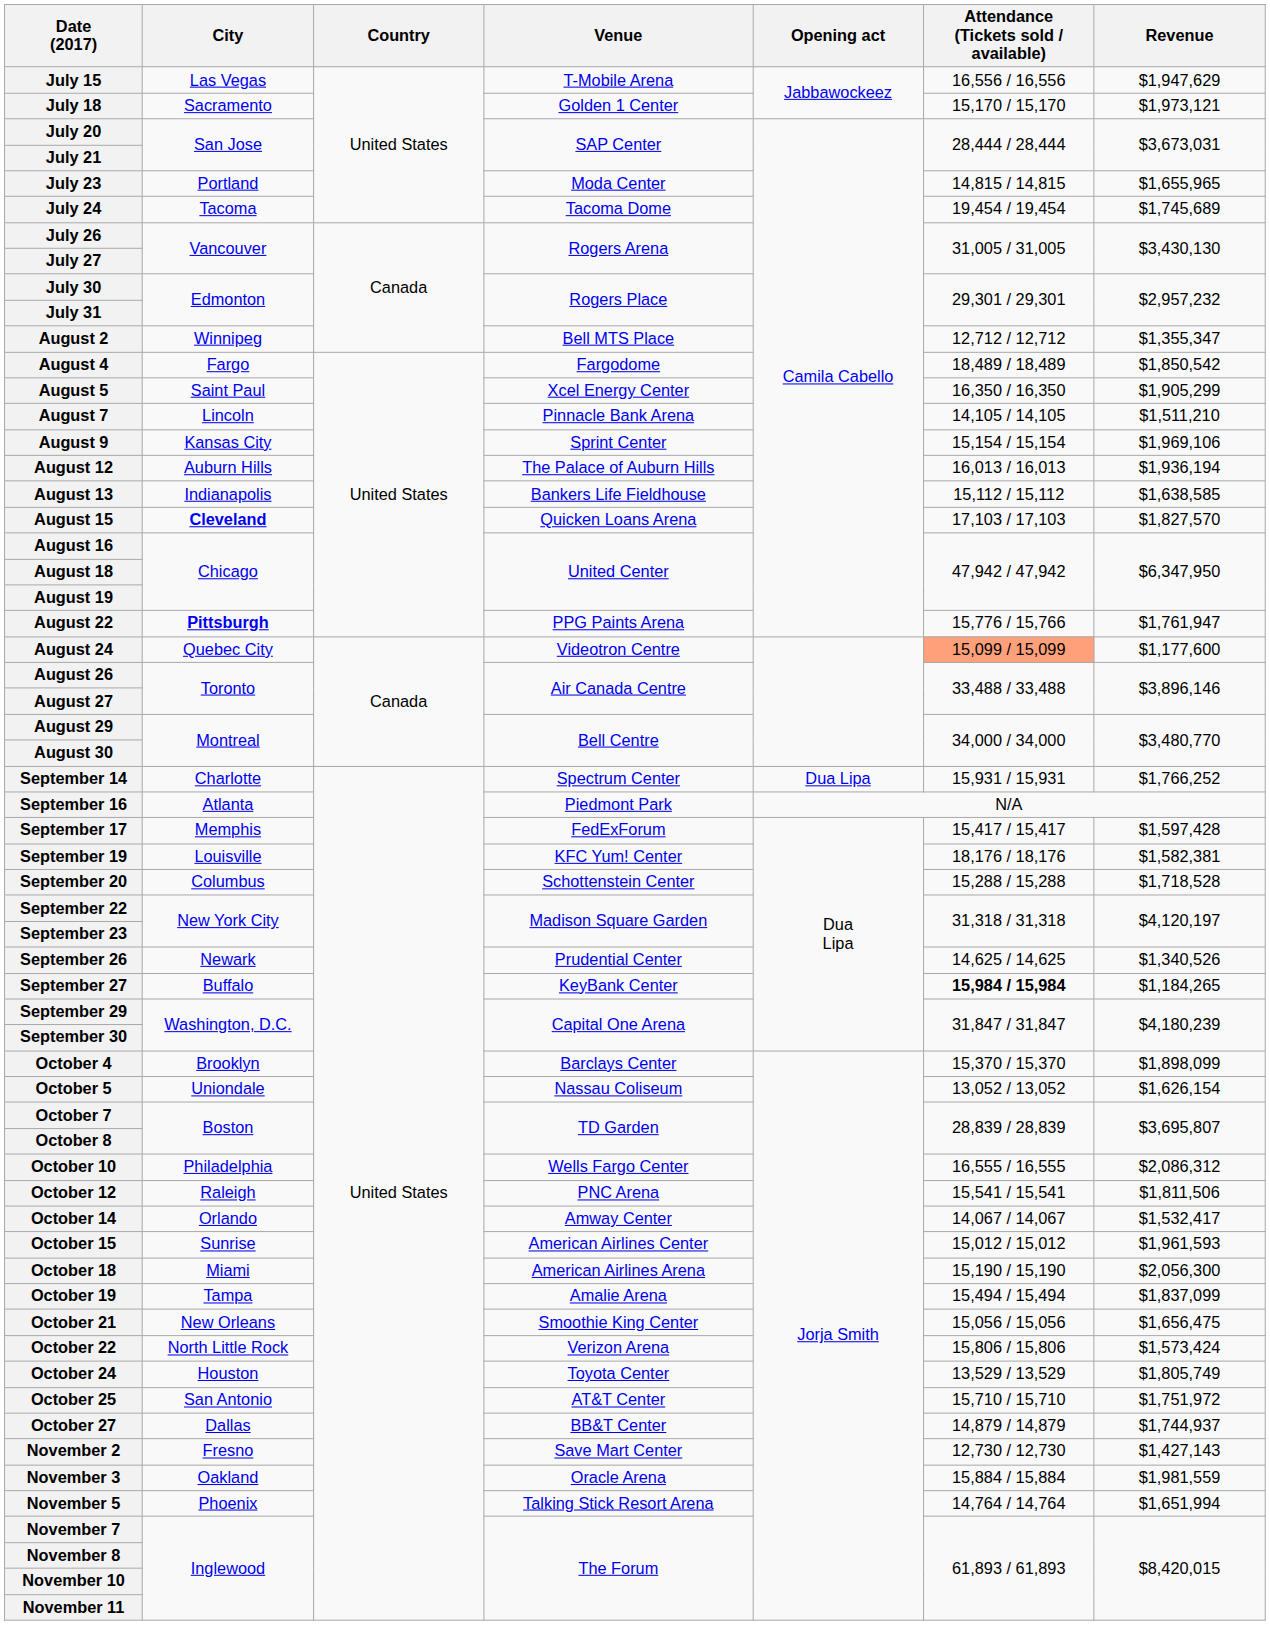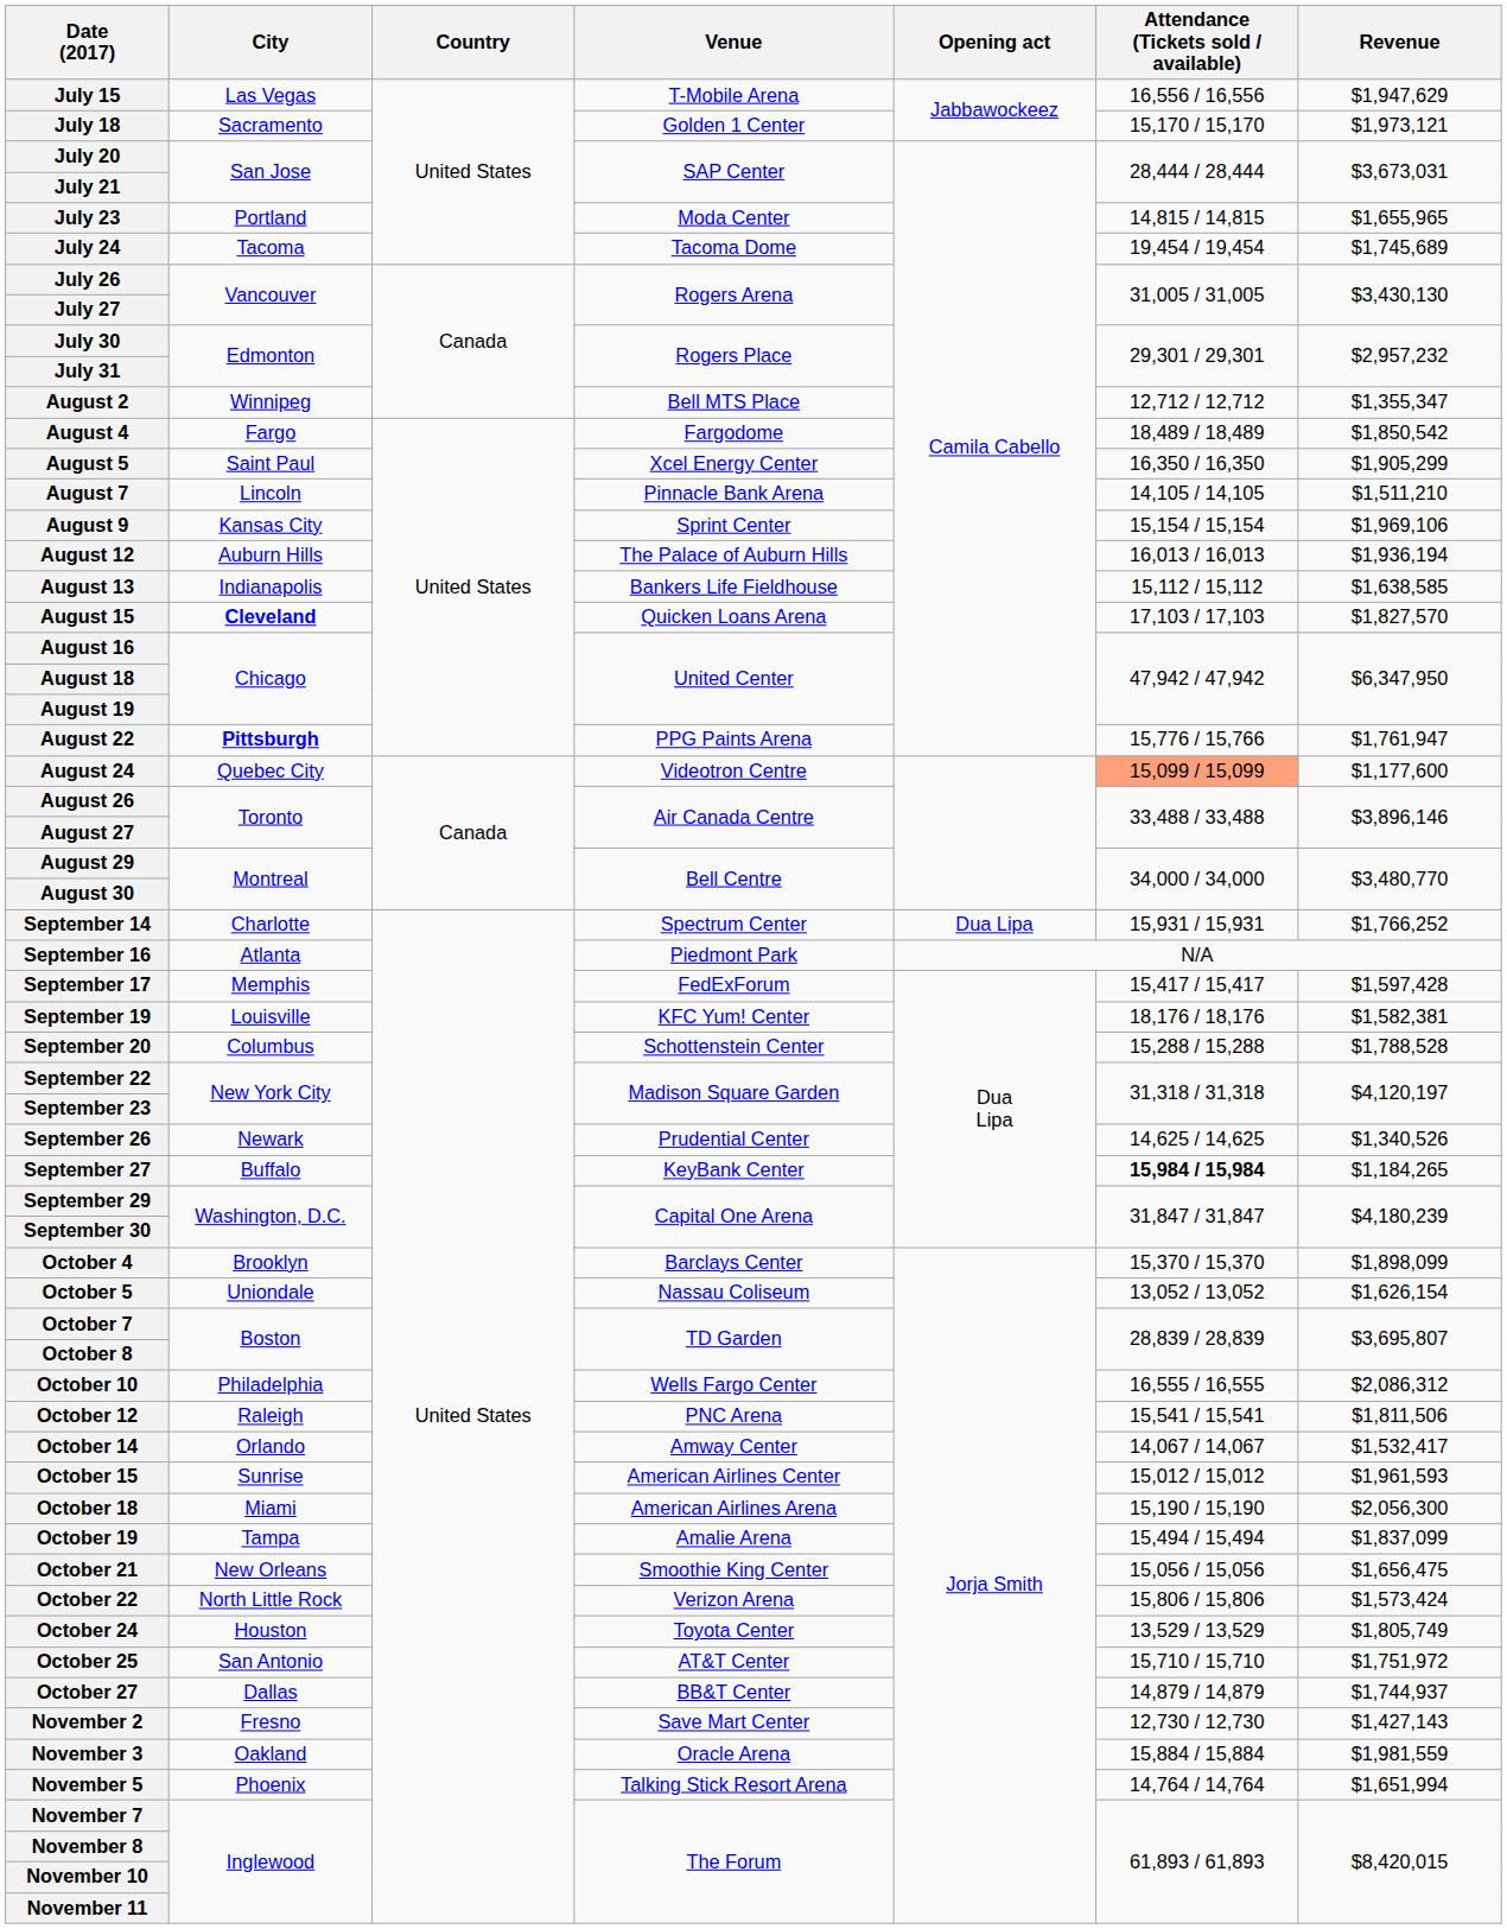 <table class="wikitable plainrowheaders" style="text-align:center;">
 <tr>
 <th scope="col" style="width:8em;">Date<br>(2017)</th>
 <th scope="col" style="width:10em;">City</th>
 <th scope="col" style="width:10em;">Country</th>
 <th scope="col" style="width:16em;">Venue</th>
 <th scope="col" style="width:10em;">Opening act</th>
 <th scope="col" style="width:10em;">Attendance<br>(Tickets sold / available)</th>
 <th scope="col" style="width:10em;">Revenue</th>
 </tr>
 <tr>
 <th scope="row">July 15</th>
 <td><a href='#'>Las Vegas</a></td>
 <td rowspan="6">United States</td>
 <td><a href='#'>T-Mobile Arena</a></td>
 <td rowspan="2"><a href='#'>Jabbawockeez</a></td>
 <td>16,556 / 16,556</td>
 <td>$1,947,629</td>
 </tr>
 <tr>
 <th scope="row">July 18</th>
 <td><a href='#'>Sacramento</a></td>
 <td><a href='#'>Golden 1 Center</a></td>
 <td>15,170 / 15,170</td>
 <td>$1,973,121</td>
 </tr>
 <tr>
 <th scope="row">July 20</th>
 <td rowspan="2"><a href='#'>San Jose</a></td>
 <td rowspan="2"><a href='#'>SAP Center</a></td>
 <td rowspan="20"><a href='#'>Camila Cabello</a></td>
 <td rowspan="2">28,444 / 28,444</td>
 <td rowspan="2">$3,673,031</td>
 </tr>
 <tr>
 <th scope="row">July 21</th>
 </tr>
 <tr>
 <th scope="row">July 23</th>
 <td><a href='#'>Portland</a></td>
 <td><a href='#'>Moda Center</a></td>
 <td>14,815 / 14,815</td>
 <td>$1,655,965</td>
 </tr>
 <tr>
 <th scope="row">July 24</th>
 <td><a href='#'>Tacoma</a></td>
 <td><a href='#'>Tacoma Dome</a></td>
 <td>19,454 / 19,454</td>
 <td>$1,745,689</td>
 </tr>
 <tr>
 <th scope="row">July 26</th>
 <td rowspan="2"><a href='#'>Vancouver</a></td>
 <td rowspan="5">Canada</td>
 <td rowspan="2"><a href='#'>Rogers Arena</a></td>
 <td rowspan="2">31,005 / 31,005</td>
 <td rowspan="2">$3,430,130</td>
 </tr>
 <tr>
 <th scope="row">July 27</th>
 </tr>
 <tr>
 <th scope="row">July 30</th>
 <td rowspan="2"><a href='#'>Edmonton</a></td>
 <td rowspan="2"><a href='#'>Rogers Place</a></td>
 <td rowspan="2">29,301 / 29,301</td>
 <td rowspan="2">$2,957,232</td>
 </tr>
 <tr>
 <th scope="row">July 31</th>
 </tr>
 <tr>
 <th scope="row">August 2</th>
 <td><a href='#'>Winnipeg</a></td>
 <td><a href='#'>Bell MTS Place</a></td>
 <td>12,712 / 12,712</td>
 <td>$1,355,347</td>
 </tr>
 <tr>
 <th scope="row">August 4</th>
 <td><a href='#'>Fargo</a></td>
 <td rowspan="11">United States</td>
 <td><a href='#'>Fargodome</a></td>
 <td>18,489 / 18,489</td>
 <td>$1,850,542</td>
 </tr>
 <tr>
 <th scope="row">August 5</th>
 <td><a href='#'>Saint Paul</a></td>
 <td><a href='#'>Xcel Energy Center</a></td>
 <td>16,350 / 16,350</td>
 <td>$1,905,299</td>
 </tr>
 <tr>
 <th scope="row">August 7</th>
 <td><a href='#'>Lincoln</a></td>
 <td><a href='#'>Pinnacle Bank Arena</a></td>
 <td>14,105 / 14,105</td>
 <td>$1,511,210</td>
 </tr>
 <tr>
 <th scope="row">August 9</th>
 <td><a href='#'>Kansas City</a></td>
 <td><a href='#'>Sprint Center</a></td>
 <td>15,154 / 15,154</td>
 <td>$1,969,106</td>
 </tr>
 <tr>
 <th scope="row">August 12</th>
 <td><a href='#'>Auburn Hills</a></td>
 <td><a href='#'>The Palace of Auburn Hills</a></td>
 <td>16,013 / 16,013</td>
 <td>$1,936,194</td>
 </tr>
 <tr>
 <th scope="row">August 13</th>
 <td><a href='#'>Indianapolis</a></td>
 <td><a href='#'>Bankers Life Fieldhouse</a></td>
 <td>15,112 / 15,112</td>
 <td>$1,638,585</td>
 </tr>
 <tr>
 <th scope="row">August 15</th>
 <td><strong><a href='#'>Cleveland</a></strong></td>
 <td><a href='#'>Quicken Loans Arena</a></td>
 <td>17,103 / 17,103</td>
 <td>$1,827,570</td>
 </tr>
 <tr>
 <th scope="row">August 16</th>
 <td rowspan="3"><a href='#'>Chicago</a></td>
 <td rowspan="3"><a href='#'>United Center</a></td>
 <td rowspan="3">47,942 / 47,942</td>
 <td rowspan="3">$6,347,950</td>
 </tr>
 <tr>
 <th scope="row">August 18</th>
 </tr>
 <tr>
 <th scope="row">August 19</th>
 </tr>
 <tr>
 <th scope="row">August 22</th>
 <td><strong><a href='#'>Pittsburgh</a></strong></td>
 <td><a href='#'>PPG Paints Arena</a></td>
 <td>15,776 / 15,766</td>
 <td>$1,761,947</td>
 </tr>
 <tr>
 <th scope="row">August 24</th>
 <td><a href='#'>Quebec City</a></td>
 <td rowspan="5">Canada</td>
 <td><a href='#'>Videotron Centre</a></td>
 <td rowspan="5"></td>
 <td style="background: lightsalmon;">15,099 / 15,099</td>
 <td>$1,177,600</td>
 </tr>
 <tr>
 <th scope="row">August 26</th>
 <td rowspan="2"><a href='#'>Toronto</a></td>
 <td rowspan="2"><a href='#'>Air Canada Centre</a></td>
 <td rowspan="2">33,488 / 33,488</td>
 <td rowspan="2">$3,896,146</td>
 </tr>
 <tr>
 <th scope="row">August 27</th>
 </tr>
 <tr>
 <th scope="row">August 29</th>
 <td rowspan="2"><a href='#'>Montreal</a></td>
 <td rowspan="2"><a href='#'>Bell Centre</a></td>
 <td rowspan="2">34,000 / 34,000</td>
 <td rowspan="2">$3,480,770</td>
 </tr>
 <tr>
 <th scope="row">August 30</th>
 </tr>
 <tr>
 <th scope="row">September 14</th>
 <td><a href='#'>Charlotte</a></td>
 <td rowspan="33">United States</td>
 <td><a href='#'>Spectrum Center</a></td>
 <td><a href='#'>Dua Lipa</a></td>
 <td>15,931 / 15,931</td>
 <td>$1,766,252</td>
 </tr>
 <tr>
 <th scope="row">September 16</th>
 <td><a href='#'>Atlanta</a></td>
 <td><a href='#'>Piedmont Park</a></td>
 <td colspan="3">N/A</td>
 </tr>
 <tr>
 <th scope="row">September 17</th>
 <td><a href='#'>Memphis</a></td>
 <td><a href='#'>FedExForum</a></td>
 <td rowspan="9">Dua <br>Lipa</td>
 <td>15,417 / 15,417</td>
 <td>$1,597,428</td>
 </tr>
 <tr>
 <th scope="row">September 19</th>
 <td><a href='#'>Louisville</a></td>
 <td><a href='#'>KFC Yum! Center</a></td>
 <td>18,176 / 18,176</td>
 <td>$1,582,381</td>
 </tr>
 <tr>
 <th scope="row">September 20</th>
 <td><a href='#'>Columbus</a></td>
 <td><a href='#'>Schottenstein Center</a></td>
 <td>15,288 / 15,288</td>
-<td>$1,718,528</td>
+<td>$1,788,528</td>
 </tr>
 <tr>
 <th scope="row">September 22</th>
 <td rowspan="2"><a href='#'>New York City</a></td>
 <td rowspan="2"><a href='#'>Madison Square Garden</a></td>
 <td rowspan="2">31,318 / 31,318</td>
 <td rowspan="2">$4,120,197</td>
 </tr>
 <tr>
 <th scope="row">September 23</th>
 </tr>
 <tr>
 <th scope="row">September 26</th>
 <td><a href='#'>Newark</a></td>
 <td><a href='#'>Prudential Center</a></td>
 <td>14,625 / 14,625</td>
 <td>$1,340,526</td>
 </tr>
 <tr>
 <th scope="row">September 27</th>
 <td><a href='#'>Buffalo</a></td>
 <td><a href='#'>KeyBank Center</a></td>
 <td><strong>15,984 / 15,984</strong></td>
 <td>$1,184,265</td>
 </tr>
 <tr>
 <th scope="row">September 29</th>
 <td rowspan="2"><a href='#'>Washington, D.C.</a></td>
 <td rowspan="2"><a href='#'>Capital One Arena</a></td>
 <td rowspan="2">31,847 / 31,847</td>
 <td rowspan="2">$4,180,239</td>
 </tr>
 <tr>
 <th scope="row">September 30</th>
 </tr>
 <tr>
 <th scope="row">October 4</th>
 <td><a href='#'>Brooklyn</a></td>
 <td><a href='#'>Barclays Center</a></td>
 <td rowspan="22"><a href='#'>Jorja Smith</a></td>
 <td>15,370 / 15,370</td>
 <td>$1,898,099</td>
 </tr>
 <tr>
 <th scope="row">October 5</th>
 <td><a href='#'>Uniondale</a></td>
 <td><a href='#'>Nassau Coliseum</a></td>
 <td>13,052 / 13,052</td>
 <td>$1,626,154</td>
 </tr>
 <tr>
 <th scope="row">October 7</th>
 <td rowspan="2"><a href='#'>Boston</a></td>
 <td rowspan="2"><a href='#'>TD Garden</a></td>
 <td rowspan="2">28,839 / 28,839</td>
 <td rowspan="2">$3,695,807</td>
 </tr>
 <tr>
 <th scope="row">October 8</th>
 </tr>
 <tr>
 <th scope="row">October 10</th>
 <td><a href='#'>Philadelphia</a></td>
 <td><a href='#'>Wells Fargo Center</a></td>
 <td>16,555 / 16,555</td>
 <td>$2,086,312</td>
 </tr>
 <tr>
 <th scope="row">October 12</th>
 <td><a href='#'>Raleigh</a></td>
 <td><a href='#'>PNC Arena</a></td>
 <td>15,541 / 15,541</td>
 <td>$1,811,506</td>
 </tr>
 <tr>
 <th scope="row">October 14</th>
 <td><a href='#'>Orlando</a></td>
 <td><a href='#'>Amway Center</a></td>
 <td>14,067 / 14,067</td>
 <td>$1,532,417</td>
 </tr>
 <tr>
 <th scope="row">October 15</th>
 <td><a href='#'>Sunrise</a></td>
 <td><a href='#'>American Airlines Center</a></td>
 <td>15,012 / 15,012</td>
 <td>$1,961,593</td>
 </tr>
 <tr>
 <th scope="row">October 18</th>
 <td><a href='#'>Miami</a></td>
 <td><a href='#'>American Airlines Arena</a></td>
 <td>15,190 / 15,190</td>
 <td>$2,056,300</td>
 </tr>
 <tr>
 <th scope="row">October 19</th>
 <td><a href='#'>Tampa</a></td>
 <td><a href='#'>Amalie Arena</a></td>
 <td>15,494 / 15,494</td>
 <td>$1,837,099</td>
 </tr>
 <tr>
 <th scope="row">October 21</th>
 <td><a href='#'>New Orleans</a></td>
 <td><a href='#'>Smoothie King Center</a></td>
 <td>15,056 / 15,056</td>
 <td>$1,656,475</td>
 </tr>
 <tr>
 <th scope="row">October 22</th>
 <td><a href='#'>North Little Rock</a></td>
 <td><a href='#'>Verizon Arena</a></td>
 <td>15,806 / 15,806</td>
 <td>$1,573,424</td>
 </tr>
 <tr>
 <th scope="row">October 24</th>
 <td><a href='#'>Houston</a></td>
 <td><a href='#'>Toyota Center</a></td>
 <td>13,529 / 13,529</td>
 <td>$1,805,749</td>
 </tr>
 <tr>
 <th scope="row">October 25</th>
 <td><a href='#'>San Antonio</a></td>
 <td><a href='#'>AT&T Center</a></td>
 <td>15,710 / 15,710</td>
 <td>$1,751,972</td>
 </tr>
 <tr>
 <th scope="row">October 27</th>
 <td><a href='#'>Dallas</a></td>
 <td><a href='#'>BB&T Center</a></td>
 <td>14,879 / 14,879</td>
 <td>$1,744,937</td>
 </tr>
 <tr>
 <th scope="row">November 2</th>
 <td><a href='#'>Fresno</a></td>
 <td><a href='#'>Save Mart Center</a></td>
 <td>12,730 / 12,730</td>
 <td>$1,427,143</td>
 </tr>
 <tr>
 <th scope="row">November 3</th>
 <td><a href='#'>Oakland</a></td>
 <td><a href='#'>Oracle Arena</a></td>
 <td>15,884 / 15,884</td>
 <td>$1,981,559</td>
 </tr>
 <tr>
 <th scope="row">November 5</th>
 <td><a href='#'>Phoenix</a></td>
 <td><a href='#'>Talking Stick Resort Arena</a></td>
 <td>14,764 / 14,764</td>
 <td>$1,651,994</td>
 </tr>
 <tr>
 <th scope="row">November 7</th>
 <td rowspan="4"><a href='#'>Inglewood</a></td>
 <td rowspan="4"><a href='#'>The Forum</a></td>
 <td rowspan="4">61,893 / 61,893</td>
 <td rowspan="4">$8,420,015</td>
 </tr>
 <tr>
 <th scope="row">November 8</th>
 </tr>
 <tr>
 <th scope="row">November 10</th>
 </tr>
 <tr>
 <th scope="row">November 11</th>
 </tr>
 </table>
